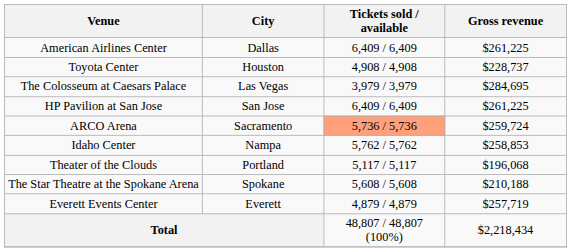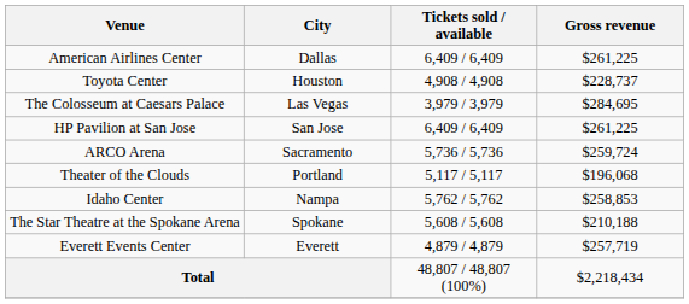 <table class="wikitable">
 <tr>
 <th style="width:250px;">Venue</th>
 <th style="width:150px;">City</th>
 <th style="width:150px;">Tickets sold / available</th>
 <th style="width:150px;">Gross revenue</th>
 </tr>
 <tr>
 <td align="center">American Airlines Center</td>
 <td align="center">Dallas</td>
 <td align="center">6,409 / 6,409</td>
 <td align="center">$261,225</td>
 </tr>
 <tr>
 <td align="center">Toyota Center</td>
 <td align="center">Houston</td>
 <td align="center">4,908 / 4,908</td>
 <td align="center">$228,737</td>
 </tr>
 <tr>
 <td align="center">The Colosseum at Caesars Palace</td>
 <td align="center">Las Vegas</td>
 <td align="center">3,979 / 3,979</td>
 <td align="center">$284,695</td>
 </tr>
 <tr>
 <td align="center">HP Pavilion at San Jose</td>
 <td align="center">San Jose</td>
 <td align="center">6,409 / 6,409</td>
 <td align="center">$261,225</td>
 </tr>
 <tr>
 <td align="center">ARCO Arena</td>
 <td align="center">Sacramento</td>
-<td align="center" style="background: lightsalmon;">5,736 / 5,736</td>
+<td align="center">5,736 / 5,736</td>
 <td align="center">$259,724</td>
+</tr>
+<tr>
+<td align="center">Theater of the Clouds</td>
+<td align="center">Portland</td>
+<td align="center">5,117 / 5,117</td>
+<td align="center">$196,068</td>
 </tr>
 <tr>
 <td align="center">Idaho Center</td>
 <td align="center">Nampa</td>
 <td align="center">5,762 / 5,762</td>
 <td align="center">$258,853</td>
-</tr>
-<tr>
-<td align="center">Theater of the Clouds</td>
-<td align="center">Portland</td>
-<td align="center">5,117 / 5,117</td>
-<td align="center">$196,068</td>
 </tr>
 <tr>
 <td align="center">The Star Theatre at the Spokane Arena</td>
 <td align="center">Spokane</td>
 <td align="center">5,608 / 5,608</td>
 <td align="center">$210,188</td>
 </tr>
 <tr>
 <td align="center">Everett Events Center</td>
 <td align="center">Everett</td>
 <td align="center">4,879 / 4,879</td>
 <td align="center">$257,719</td>
 </tr>
 <tr>
 <th colspan="2" align="center">Total</th>
 <td align="center">48,807 / 48,807 (100%)</td>
 <td align="center">$2,218,434</td>
 </tr>
 <tr>
 </tr>
 </table>
